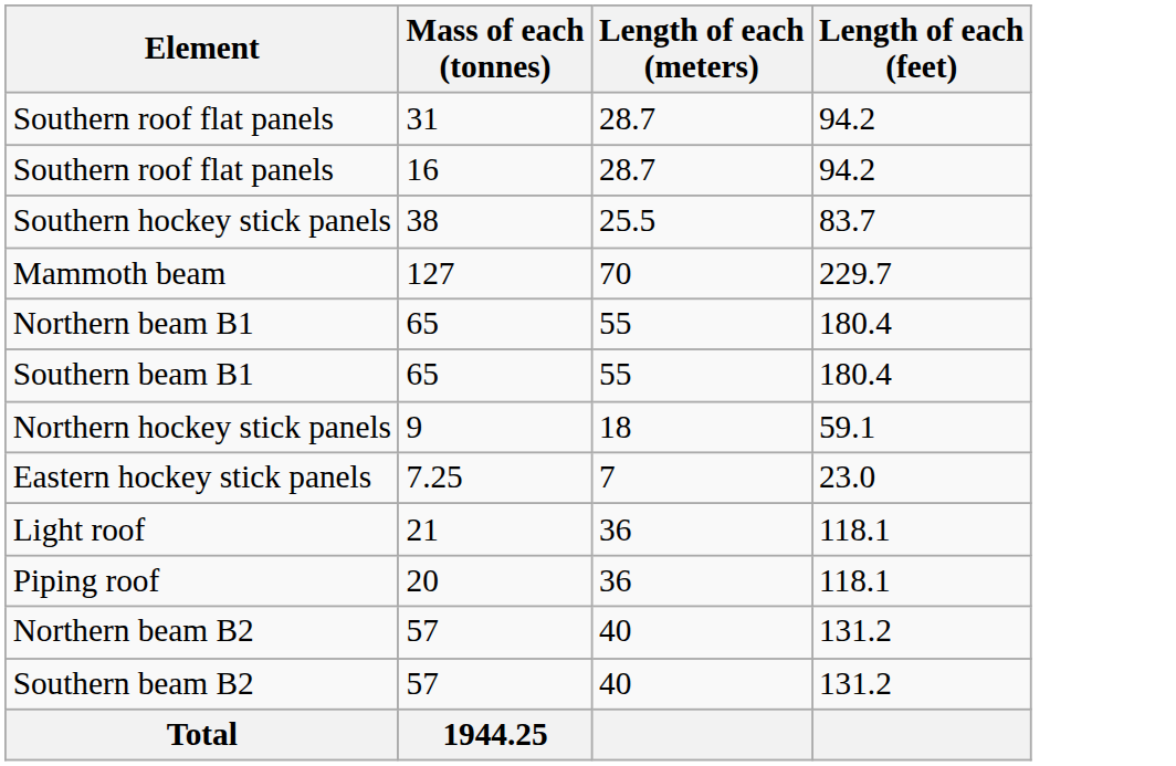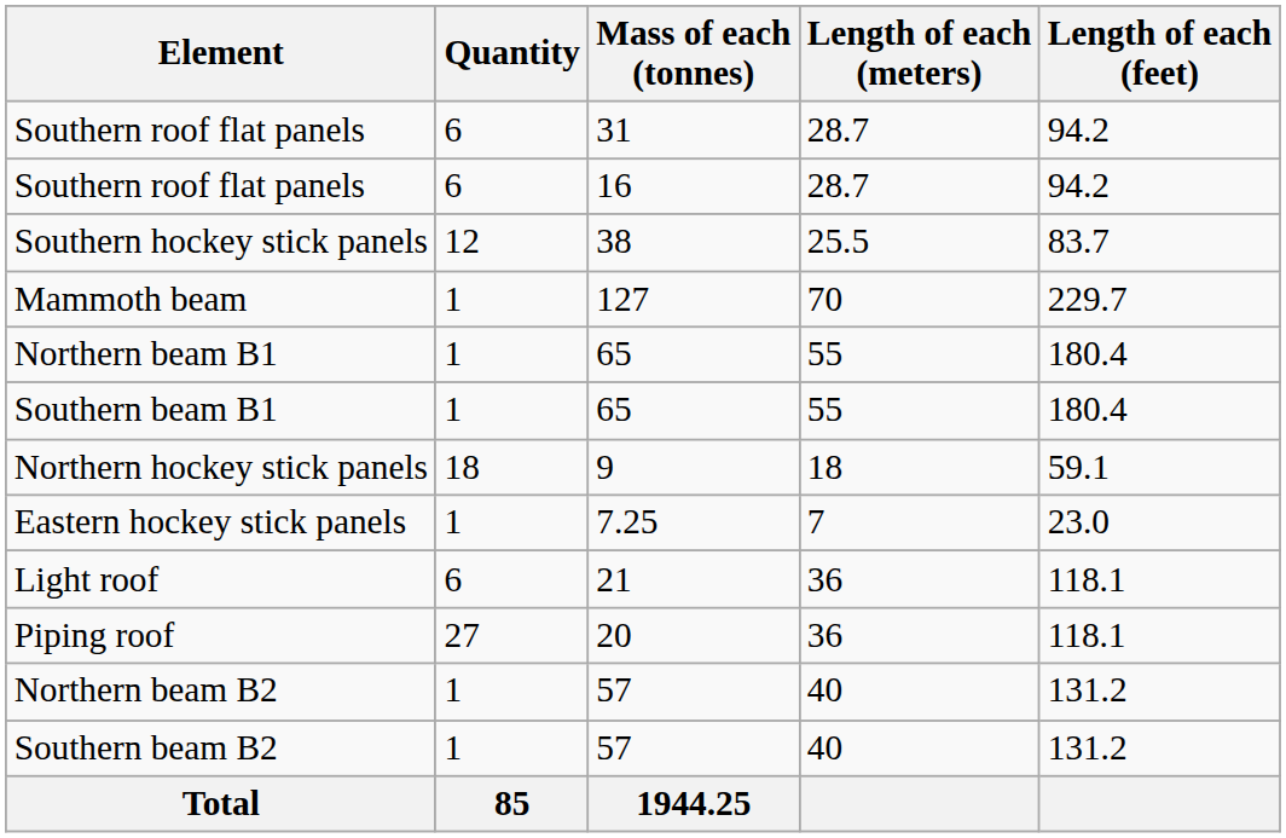 <table class="wikitable">
 <tr>
 <th>Element</th>
+<th>Quantity</th>
 <th>Mass of each<br>(tonnes)</th>
 <th>Length of each<br>(meters)</th>
 <th>Length of each<br>(feet)</th>
 </tr>
 <tr>
 <td>Southern roof flat panels</td>
+<td>6</td>
 <td>31</td>
 <td>28.7</td>
 <td>94.2</td>
 </tr>
 <tr>
 <td>Southern roof flat panels</td>
+<td>6</td>
 <td>16</td>
 <td>28.7</td>
 <td>94.2</td>
 </tr>
 <tr>
 <td>Southern hockey stick panels</td>
+<td>12</td>
 <td>38</td>
 <td>25.5</td>
 <td>83.7</td>
 </tr>
 <tr>
 <td>Mammoth beam</td>
+<td>1</td>
 <td>127</td>
 <td>70</td>
 <td>229.7</td>
 </tr>
 <tr>
 <td>Northern beam B1</td>
+<td>1</td>
 <td>65</td>
 <td>55</td>
 <td>180.4</td>
 </tr>
 <tr>
 <td>Southern beam B1</td>
+<td>1</td>
 <td>65</td>
 <td>55</td>
 <td>180.4</td>
 </tr>
 <tr>
 <td>Northern hockey stick panels</td>
+<td>18</td>
 <td>9</td>
 <td>18</td>
 <td>59.1</td>
 </tr>
 <tr>
 <td>Eastern hockey stick panels</td>
+<td>1</td>
 <td>7.25</td>
 <td>7</td>
 <td>23.0</td>
 </tr>
 <tr>
 <td>Light roof</td>
+<td>6</td>
 <td>21</td>
 <td>36</td>
 <td>118.1</td>
 </tr>
 <tr>
 <td>Piping roof</td>
+<td>27</td>
 <td>20</td>
 <td>36</td>
 <td>118.1</td>
 </tr>
 <tr>
 <td>Northern beam B2</td>
+<td>1</td>
 <td>57</td>
 <td>40</td>
 <td>131.2</td>
 </tr>
 <tr>
 <td>Southern beam B2</td>
+<td>1</td>
 <td>57</td>
 <td>40</td>
 <td>131.2</td>
 </tr>
 <tr>
 <th>Total</th>
+<th>85</th>
 <th>1944.25</th>
 <th></th>
 <th></th>
 </tr>
 </table>
